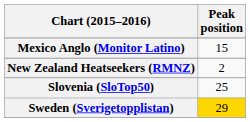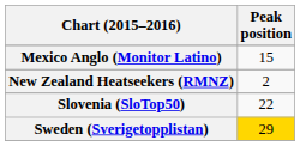 <table class="wikitable sortable plainrowheaders" style="text-align:center">
 <tr>
 <th scope="col">Chart (2015–2016)</th>
 <th scope="col">Peak<br> position</th>
 </tr>
 <tr>
 </tr>
 <tr>
 </tr>
 <tr>
 </tr>
 <tr>
 </tr>
 <tr>
 </tr>
 <tr>
 </tr>
 <tr>
 </tr>
 <tr>
 </tr>
 <tr>
 </tr>
 <tr>
 </tr>
 <tr>
 </tr>
 <tr>
 </tr>
 <tr>
 </tr>
 <tr>
 </tr>
 <tr>
 <th scope="row">Mexico Anglo (<a href='#'>Monitor Latino</a>)</th>
 <td>15</td>
 </tr>
 <tr>
 </tr>
 <tr>
 </tr>
 <tr>
 <th scope="row">New Zealand Heatseekers (<a href='#'>RMNZ</a>)</th>
 <td>2</td>
 </tr>
 <tr>
 </tr>
 <tr>
 </tr>
 <tr>
 </tr>
 <tr>
 <th scope="row">Slovenia (<a href='#'>SloTop50</a>)</th>
-<td>25</td>
+<td>22</td>
 </tr>
 <tr>
 <th scope="row">Sweden (<a href='#'>Sverigetopplistan</a>)</th>
 <td style="background: gold;">29</td>
 </tr>
 <tr>
 </tr>
 <tr>
 </tr>
 <tr>
 </tr>
 <tr>
 </tr>
 <tr>
 </tr>
 </table>
